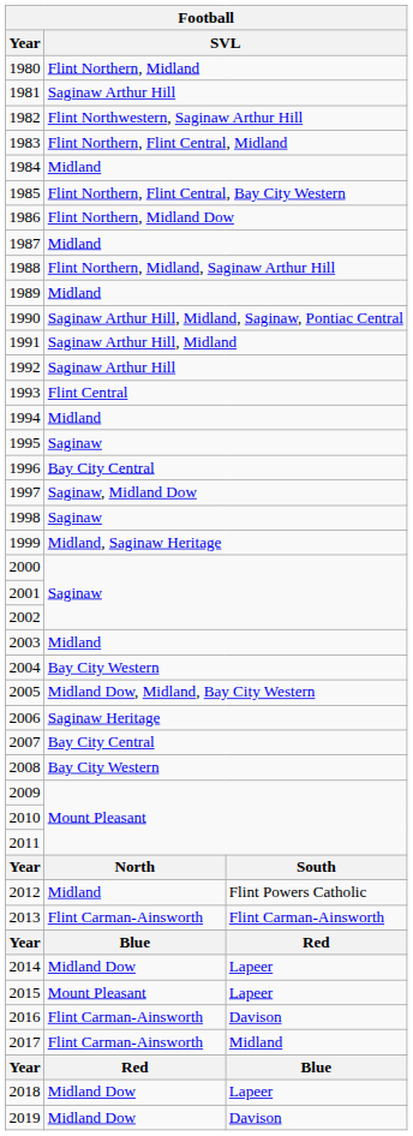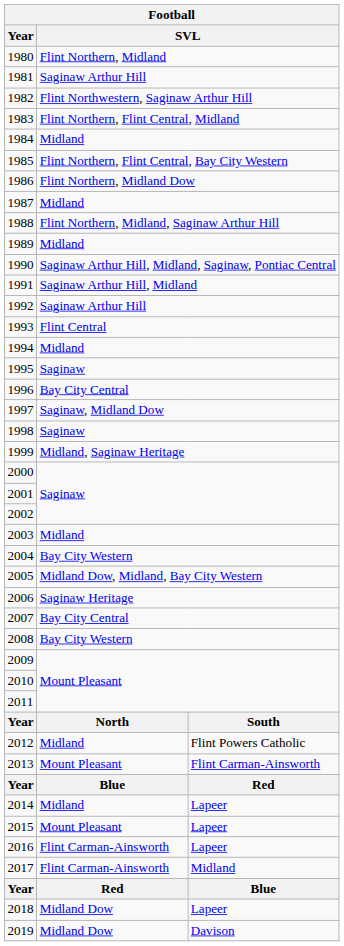 <table class="wikitable collapsible">
 <tr>
 <th colspan=3>Football</th>
 </tr>
 <tr>
 <th>Year</th>
 <th colspan=2>SVL</th>
 </tr>
 <tr>
 <td>1980</td>
 <td colspan=2><a href='#'>Flint Northern</a>, <a href='#'>Midland</a></td>
 </tr>
 <tr>
 <td>1981</td>
 <td colspan=2><a href='#'>Saginaw Arthur Hill</a></td>
 </tr>
 <tr>
 <td>1982</td>
 <td colspan=2><a href='#'>Flint Northwestern</a>, <a href='#'>Saginaw Arthur Hill</a></td>
 </tr>
 <tr>
 <td>1983</td>
 <td colspan=2><a href='#'>Flint Northern</a>, <a href='#'>Flint Central</a>, <a href='#'>Midland</a></td>
 </tr>
 <tr>
 <td>1984</td>
 <td colspan=2><a href='#'>Midland</a></td>
 </tr>
 <tr>
 <td>1985</td>
 <td colspan=2><a href='#'>Flint Northern</a>, <a href='#'>Flint Central</a>, <a href='#'>Bay City Western</a></td>
 </tr>
 <tr>
 <td>1986</td>
 <td colspan=2><a href='#'>Flint Northern</a>, <a href='#'>Midland Dow</a></td>
 </tr>
 <tr>
 <td>1987</td>
 <td colspan=2><a href='#'>Midland</a></td>
 </tr>
 <tr>
 <td>1988</td>
 <td colspan=2><a href='#'>Flint Northern</a>, <a href='#'>Midland</a>, <a href='#'>Saginaw Arthur Hill</a></td>
 </tr>
 <tr>
 <td>1989</td>
 <td colspan=2><a href='#'>Midland</a></td>
 </tr>
 <tr>
 <td>1990</td>
 <td colspan=2><a href='#'>Saginaw Arthur Hill</a>, <a href='#'>Midland</a>, <a href='#'>Saginaw</a>, <a href='#'>Pontiac Central</a></td>
 </tr>
 <tr>
 <td>1991</td>
 <td colspan=2><a href='#'>Saginaw Arthur Hill</a>, <a href='#'>Midland</a></td>
 </tr>
 <tr>
 <td>1992</td>
 <td colspan=2><a href='#'>Saginaw Arthur Hill</a></td>
 </tr>
 <tr>
 <td>1993</td>
 <td colspan=2><a href='#'>Flint Central</a></td>
 </tr>
 <tr>
 <td>1994</td>
 <td colspan=2><a href='#'>Midland</a></td>
 </tr>
 <tr>
 <td>1995</td>
 <td colspan=2><a href='#'>Saginaw</a></td>
 </tr>
 <tr>
 <td>1996</td>
 <td colspan=2><a href='#'>Bay City Central</a></td>
 </tr>
 <tr>
 <td>1997</td>
 <td colspan=2><a href='#'>Saginaw</a>, <a href='#'>Midland Dow</a></td>
 </tr>
 <tr>
 <td>1998</td>
 <td colspan=2><a href='#'>Saginaw</a></td>
 </tr>
 <tr>
 <td>1999</td>
 <td colspan=2><a href='#'>Midland</a>, <a href='#'>Saginaw Heritage</a></td>
 </tr>
 <tr>
 <td>2000</td>
 <td colspan="2" rowspan="3"><a href='#'>Saginaw</a></td>
 </tr>
 <tr>
 <td>2001</td>
 </tr>
 <tr>
 <td>2002</td>
 </tr>
 <tr>
 <td>2003</td>
 <td colspan=2><a href='#'>Midland</a></td>
 </tr>
 <tr>
 <td>2004</td>
 <td colspan=2><a href='#'>Bay City Western</a></td>
 </tr>
 <tr>
 <td>2005</td>
 <td colspan=2><a href='#'>Midland Dow</a>, <a href='#'>Midland</a>, <a href='#'>Bay City Western</a></td>
 </tr>
 <tr>
 <td>2006</td>
 <td colspan=2><a href='#'>Saginaw Heritage</a></td>
 </tr>
 <tr>
 <td>2007</td>
 <td colspan=2><a href='#'>Bay City Central</a></td>
 </tr>
 <tr>
 <td>2008</td>
 <td colspan=2><a href='#'>Bay City Western</a></td>
 </tr>
 <tr>
 <td>2009</td>
 <td colspan="2" rowspan="3"><a href='#'>Mount Pleasant</a></td>
 </tr>
 <tr>
 <td>2010</td>
 </tr>
 <tr>
 <td>2011</td>
 </tr>
 <tr>
 <th>Year</th>
 <th>North</th>
 <th>South</th>
 </tr>
 <tr>
 <td>2012</td>
 <td><a href='#'>Midland</a></td>
 <td>Flint Powers Catholic</td>
 </tr>
 <tr>
 <td>2013</td>
-<td><a href='#'>Flint Carman-Ainsworth</a></td>
+<td><a href='#'>Mount Pleasant</a></td>
 <td><a href='#'>Flint Carman-Ainsworth</a></td>
 </tr>
 <tr>
 <th>Year</th>
 <th>Blue</th>
 <th>Red</th>
 </tr>
 <tr>
 <td>2014</td>
-<td><a href='#'>Midland Dow</a></td>
+<td><a href='#'>Midland</a></td>
 <td><a href='#'>Lapeer</a></td>
 </tr>
 <tr>
 <td>2015</td>
 <td><a href='#'>Mount Pleasant</a></td>
 <td><a href='#'>Lapeer</a></td>
 </tr>
 <tr>
 <td>2016</td>
 <td><a href='#'>Flint Carman-Ainsworth</a></td>
-<td><a href='#'>Davison</a></td>
+<td><a href='#'>Lapeer</a></td>
 </tr>
 <tr>
 <td>2017</td>
 <td><a href='#'>Flint Carman-Ainsworth</a></td>
 <td><a href='#'>Midland</a></td>
 </tr>
 <tr>
 <th>Year</th>
 <th>Red</th>
 <th>Blue</th>
 </tr>
 <tr>
 <td>2018</td>
 <td><a href='#'>Midland Dow</a></td>
 <td><a href='#'>Lapeer</a></td>
 </tr>
 <tr>
 <td>2019</td>
 <td><a href='#'>Midland Dow</a></td>
 <td><a href='#'>Davison</a></td>
 </tr>
 </table>
